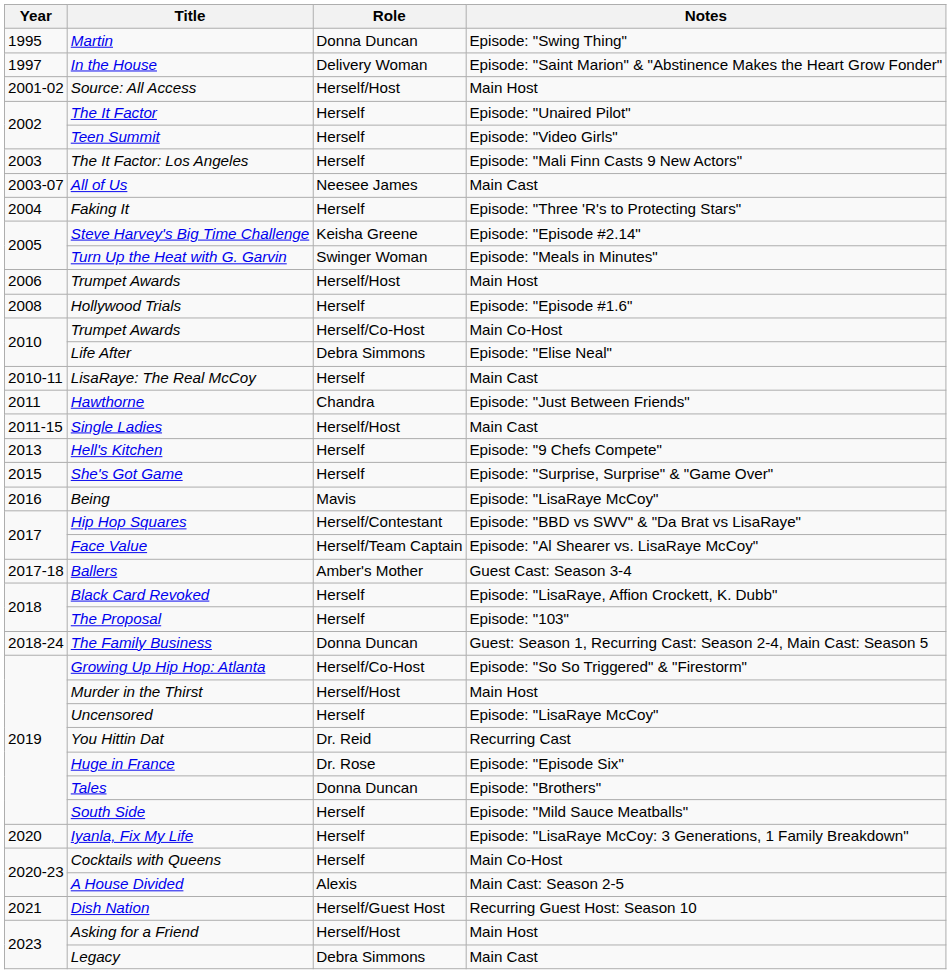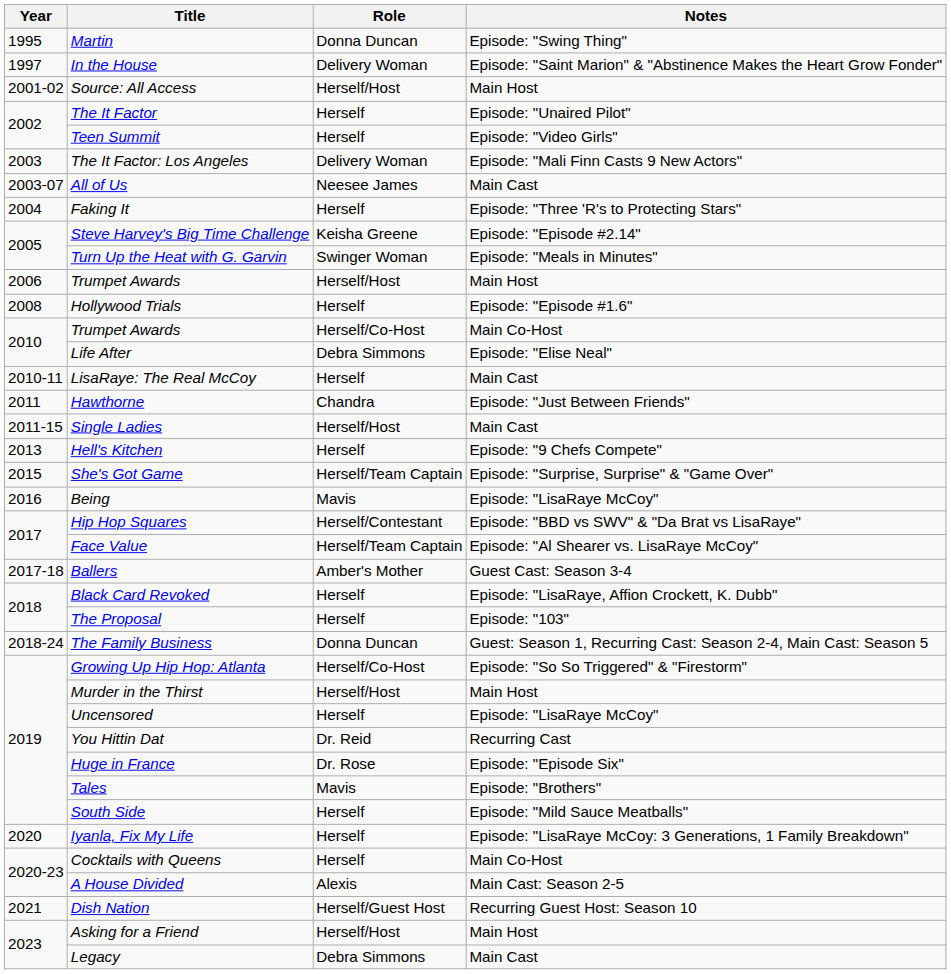 <table class="wikitable plainrowheaders sortable" style="margin-right: 0;">
 <tr>
 <th>Year</th>
 <th>Title</th>
 <th>Role</th>
 <th>Notes</th>
 </tr>
 <tr>
 <td>1995</td>
 <td><em><a href='#'>Martin</a></em></td>
 <td>Donna Duncan</td>
 <td>Episode: "Swing Thing"</td>
 </tr>
 <tr>
 <td>1997</td>
 <td><em><a href='#'>In the House</a></em></td>
 <td>Delivery Woman</td>
 <td>Episode: "Saint Marion" & "Abstinence Makes the Heart Grow Fonder"</td>
 </tr>
 <tr>
 <td>2001-02</td>
 <td><em>Source: All Access</em></td>
 <td>Herself/Host</td>
 <td>Main Host</td>
 </tr>
 <tr>
 <td rowspan=2>2002</td>
 <td><em><a href='#'>The It Factor</a></em></td>
 <td>Herself</td>
 <td>Episode: "Unaired Pilot"</td>
 </tr>
 <tr>
 <td><em><a href='#'>Teen Summit</a></em></td>
 <td>Herself</td>
 <td>Episode: "Video Girls"</td>
 </tr>
 <tr>
 <td>2003</td>
 <td><em>The It Factor: Los Angeles</em></td>
-<td>Herself</td>
+<td>Delivery Woman</td>
 <td>Episode: "Mali Finn Casts 9 New Actors"</td>
 </tr>
 <tr>
 <td>2003-07</td>
 <td><em><a href='#'>All of Us</a></em></td>
 <td>Neesee James</td>
 <td>Main Cast</td>
 </tr>
 <tr>
 <td>2004</td>
 <td><em>Faking It</em></td>
 <td>Herself</td>
 <td>Episode: "Three 'R's to Protecting Stars"</td>
 </tr>
 <tr>
 <td rowspan=2>2005</td>
 <td><em><a href='#'>Steve Harvey's Big Time Challenge</a></em></td>
 <td>Keisha Greene</td>
 <td>Episode: "Episode #2.14"</td>
 </tr>
 <tr>
 <td><em><a href='#'>Turn Up the Heat with G. Garvin</a></em></td>
 <td>Swinger Woman</td>
 <td>Episode: "Meals in Minutes"</td>
 </tr>
 <tr>
 <td>2006</td>
 <td><em>Trumpet Awards</em></td>
 <td>Herself/Host</td>
 <td>Main Host</td>
 </tr>
 <tr>
 <td>2008</td>
 <td><em>Hollywood Trials</em></td>
 <td>Herself</td>
 <td>Episode: "Episode #1.6"</td>
 </tr>
 <tr>
 <td rowspan=2>2010</td>
 <td><em>Trumpet Awards</em></td>
 <td>Herself/Co-Host</td>
 <td>Main Co-Host</td>
 </tr>
 <tr>
 <td><em>Life After</em></td>
 <td>Debra Simmons</td>
 <td>Episode: "Elise Neal"</td>
 </tr>
 <tr>
 <td>2010-11</td>
 <td><em>LisaRaye: The Real McCoy</em></td>
 <td>Herself</td>
 <td>Main Cast</td>
 </tr>
 <tr>
 <td>2011</td>
 <td><em><a href='#'>Hawthorne</a></em></td>
 <td>Chandra</td>
 <td>Episode: "Just Between Friends"</td>
 </tr>
 <tr>
 <td>2011-15</td>
 <td><em><a href='#'>Single Ladies</a></em></td>
 <td>Herself/Host</td>
 <td>Main Cast</td>
 </tr>
 <tr>
 <td>2013</td>
 <td><em><a href='#'>Hell's Kitchen</a></em></td>
 <td>Herself</td>
 <td>Episode: "9 Chefs Compete"</td>
 </tr>
 <tr>
 <td>2015</td>
 <td><em><a href='#'>She's Got Game</a></em></td>
-<td>Herself</td>
+<td>Herself/Team Captain</td>
 <td>Episode: "Surprise, Surprise" & "Game Over"</td>
 </tr>
 <tr>
 <td>2016</td>
 <td><em>Being</em></td>
 <td>Mavis</td>
 <td>Episode: "LisaRaye McCoy"</td>
 </tr>
 <tr>
 <td rowspan=2>2017</td>
 <td><em><a href='#'>Hip Hop Squares</a></em></td>
 <td>Herself/Contestant</td>
 <td>Episode: "BBD vs SWV" & "Da Brat vs LisaRaye"</td>
 </tr>
 <tr>
 <td><em><a href='#'>Face Value</a></em></td>
 <td>Herself/Team Captain</td>
 <td>Episode: "Al Shearer vs. LisaRaye McCoy"</td>
 </tr>
 <tr>
 <td>2017-18</td>
 <td><em><a href='#'>Ballers</a></em></td>
 <td>Amber's Mother</td>
 <td>Guest Cast: Season 3-4</td>
 </tr>
 <tr>
 <td rowspan=2>2018</td>
 <td><em><a href='#'>Black Card Revoked</a></em></td>
 <td>Herself</td>
 <td>Episode: "LisaRaye, Affion Crockett, K. Dubb"</td>
 </tr>
 <tr>
 <td><em><a href='#'>The Proposal</a></em></td>
 <td>Herself</td>
 <td>Episode: "103"</td>
 </tr>
 <tr>
 <td>2018-24</td>
 <td><em><a href='#'>The Family Business</a></em></td>
 <td>Donna Duncan</td>
 <td>Guest: Season 1, Recurring Cast: Season 2-4, Main Cast: Season 5</td>
 </tr>
 <tr>
 <td rowspan=7>2019</td>
 <td><em><a href='#'>Growing Up Hip Hop: Atlanta</a></em></td>
 <td>Herself/Co-Host</td>
 <td>Episode: "So So Triggered" & "Firestorm"</td>
 </tr>
 <tr>
 <td><em>Murder in the Thirst</em></td>
 <td>Herself/Host</td>
 <td>Main Host</td>
 </tr>
 <tr>
 <td><em>Uncensored</em></td>
 <td>Herself</td>
 <td>Episode: "LisaRaye McCoy"</td>
 </tr>
 <tr>
 <td><em>You Hittin Dat</em></td>
 <td>Dr. Reid</td>
 <td>Recurring Cast</td>
 </tr>
 <tr>
 <td><em><a href='#'>Huge in France</a></em></td>
 <td>Dr. Rose</td>
 <td>Episode: "Episode Six"</td>
 </tr>
 <tr>
 <td><em><a href='#'>Tales</a></em></td>
-<td>Donna Duncan</td>
+<td>Mavis</td>
 <td>Episode: "Brothers"</td>
 </tr>
 <tr>
 <td><em><a href='#'>South Side</a></em></td>
 <td>Herself</td>
 <td>Episode: "Mild Sauce Meatballs"</td>
 </tr>
 <tr>
 <td>2020</td>
 <td><em><a href='#'>Iyanla, Fix My Life</a></em></td>
 <td>Herself</td>
 <td>Episode: "LisaRaye McCoy: 3 Generations, 1 Family Breakdown"</td>
 </tr>
 <tr>
 <td rowspan=2>2020-23</td>
 <td><em>Cocktails with Queens</em></td>
 <td>Herself</td>
 <td>Main Co-Host</td>
 </tr>
 <tr>
 <td><em><a href='#'>A House Divided</a></em></td>
 <td>Alexis</td>
 <td>Main Cast: Season 2-5</td>
 </tr>
 <tr>
 <td>2021</td>
 <td><em><a href='#'>Dish Nation</a></em></td>
 <td>Herself/Guest Host</td>
 <td>Recurring Guest Host: Season 10</td>
 </tr>
 <tr>
 <td rowspan=2>2023</td>
 <td><em>Asking for a Friend</em></td>
 <td>Herself/Host</td>
 <td>Main Host</td>
 </tr>
 <tr>
 <td><em>Legacy</em></td>
 <td>Debra Simmons</td>
 <td>Main Cast</td>
 </tr>
 </table>
